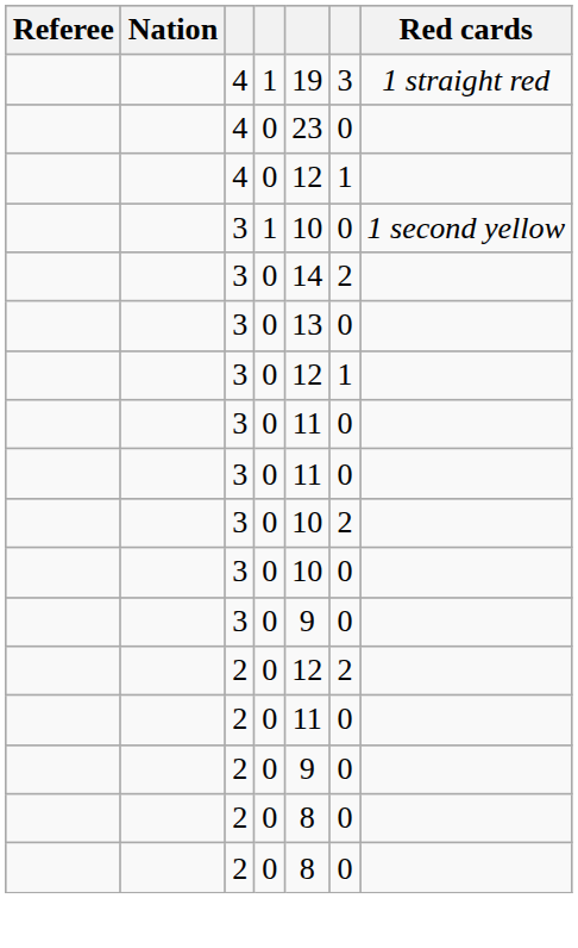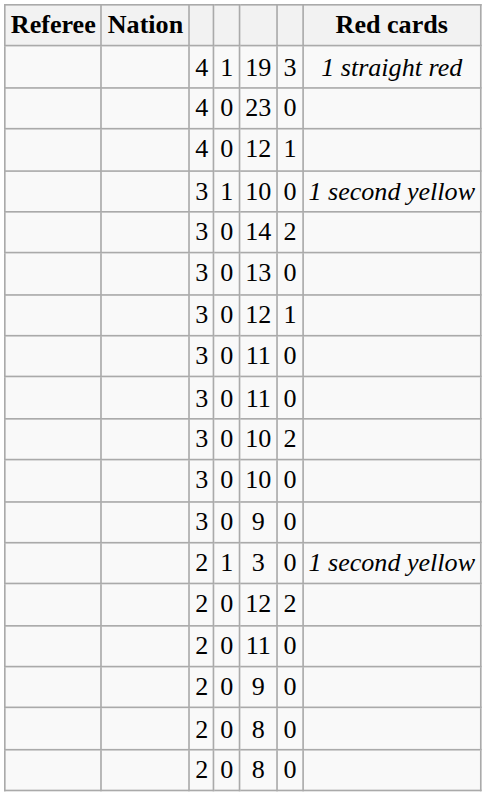 <table class="wikitable sortable" style="text-align:center;">
 <tr>
 <th>Referee</th>
 <th>Nation</th>
 <th></th>
 <th></th>
 <th></th>
 <th></th>
 <th class="unsortable">Red cards</th>
 </tr>
 <tr>
 <td align="left"></td>
 <td align="left"></td>
 <td>4</td>
 <td>1</td>
 <td>19</td>
 <td>3</td>
 <td><em>1 straight red</em></td>
 </tr>
 <tr>
 <td align="left"></td>
 <td align="left"></td>
 <td>4</td>
 <td>0</td>
 <td>23</td>
 <td>0</td>
 <td></td>
 </tr>
 <tr>
 <td align="left"></td>
 <td align="left"></td>
 <td>4</td>
 <td>0</td>
 <td>12</td>
 <td>1</td>
 <td></td>
 </tr>
 <tr>
 <td align="left"></td>
 <td align="left"></td>
 <td>3</td>
 <td>1</td>
 <td>10</td>
 <td>0</td>
 <td><em>1 second yellow</em></td>
 </tr>
 <tr>
 <td align="left"></td>
 <td align="left"></td>
 <td>3</td>
 <td>0</td>
 <td>14</td>
 <td>2</td>
 <td></td>
 </tr>
 <tr>
 <td align="left"></td>
 <td align="left"></td>
 <td>3</td>
 <td>0</td>
 <td>13</td>
 <td>0</td>
 <td></td>
 </tr>
 <tr>
 <td align="left"></td>
 <td align="left"></td>
 <td>3</td>
 <td>0</td>
 <td>12</td>
 <td>1</td>
 <td></td>
 </tr>
 <tr>
 <td align="left"></td>
 <td align="left"></td>
 <td>3</td>
 <td>0</td>
 <td>11</td>
 <td>0</td>
 <td></td>
 </tr>
 <tr>
 <td align="left"></td>
 <td align="left"></td>
 <td>3</td>
 <td>0</td>
 <td>11</td>
 <td>0</td>
 <td></td>
 </tr>
 <tr>
 <td align="left"></td>
 <td align="left"></td>
 <td>3</td>
 <td>0</td>
 <td>10</td>
 <td>2</td>
 <td></td>
 </tr>
 <tr>
 <td align="left"></td>
 <td align="left"></td>
 <td>3</td>
 <td>0</td>
 <td>10</td>
 <td>0</td>
 <td></td>
 </tr>
 <tr>
 <td align="left"></td>
 <td align="left"></td>
 <td>3</td>
 <td>0</td>
 <td>9</td>
 <td>0</td>
 <td></td>
 </tr>
 <tr>
 <td align="left"></td>
 <td align="left"></td>
 <td>2</td>
+<td>1</td>
+<td>3</td>
+<td>0</td>
+<td><em>1 second yellow</em></td>
+</tr>
+<tr>
+<td align="left"></td>
+<td align="left"></td>
+<td>2</td>
 <td>0</td>
 <td>12</td>
 <td>2</td>
 <td></td>
 </tr>
 <tr>
 <td align="left"></td>
 <td align="left"></td>
 <td>2</td>
 <td>0</td>
 <td>11</td>
 <td>0</td>
 <td></td>
 </tr>
 <tr>
 <td align="left"></td>
 <td align="left"></td>
 <td>2</td>
 <td>0</td>
 <td>9</td>
 <td>0</td>
 <td></td>
 </tr>
 <tr>
 <td align="left"></td>
 <td align="left"></td>
 <td>2</td>
 <td>0</td>
 <td>8</td>
 <td>0</td>
 <td></td>
 </tr>
 <tr>
 <td align="left"></td>
 <td align="left"></td>
 <td>2</td>
 <td>0</td>
 <td>8</td>
 <td>0</td>
 <td></td>
 </tr>
 </table>
